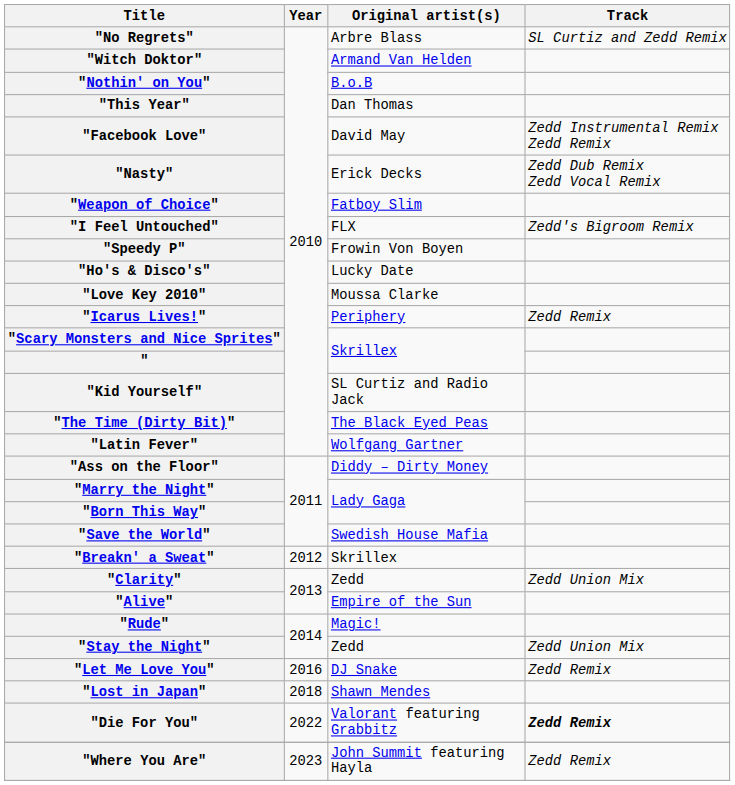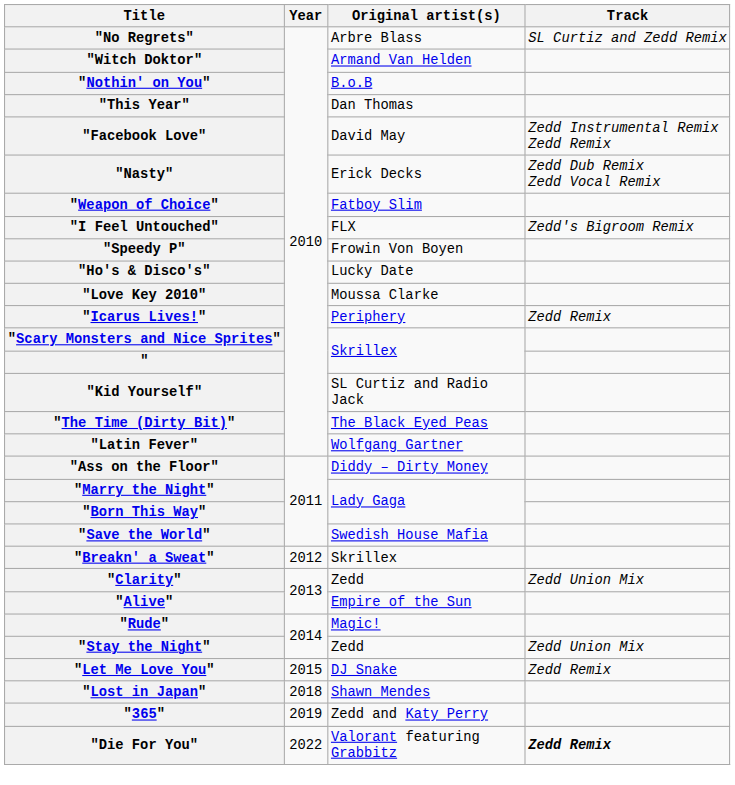 <table class="wikitable plainrowheaders">
 <tr>
 <th>Title</th>
 <th style="text-align:center; width:35px;">Year</th>
 <th width="180">Original artist(s)</th>
 <th>Track</th>
 </tr>
 <tr>
 <th scope="row">"No Regrets"</th>
 <td style="text-align:center;" rowspan="17">2010</td>
 <td>Arbre Blass</td>
 <td><em>SL Curtiz and Zedd Remix</em></td>
 </tr>
 <tr>
 <th scope="row">"Witch Doktor"</th>
 <td><a href='#'>Armand Van Helden</a></td>
 <td></td>
 </tr>
 <tr>
 <th scope="row">"<a href='#'>Nothin' on You</a>"</th>
 <td><a href='#'>B.o.B</a></td>
 <td></td>
 </tr>
 <tr>
 <th scope="row">"This Year"</th>
 <td>Dan Thomas</td>
 <td></td>
 </tr>
 <tr>
 <th scope="row">"Facebook Love"</th>
 <td>David May</td>
 <td><em>Zedd Instrumental Remix</em><br><em>Zedd Remix</em></td>
 </tr>
 <tr>
 <th scope="row">"Nasty"</th>
 <td>Erick Decks</td>
 <td><em>Zedd Dub Remix</em><br><em>Zedd Vocal Remix</em></td>
 </tr>
 <tr>
 <th scope="row">"<a href='#'>Weapon of Choice</a>"</th>
 <td><a href='#'>Fatboy Slim</a></td>
 <td></td>
 </tr>
 <tr>
 <th scope="row">"I Feel Untouched"</th>
 <td>FLX</td>
 <td><em>Zedd's Bigroom Remix</em></td>
 </tr>
 <tr>
 <th scope="row">"Speedy P"</th>
 <td>Frowin Von Boyen</td>
 <td></td>
 </tr>
 <tr>
 <th scope="row">"Ho's & Disco's"</th>
 <td>Lucky Date</td>
 <td></td>
 </tr>
 <tr>
 <th scope="row">"Love Key 2010"</th>
 <td>Moussa Clarke</td>
 <td></td>
 </tr>
 <tr>
 <th scope="row">"<a href='#'>Icarus Lives!</a>"</th>
 <td><a href='#'>Periphery</a></td>
 <td><em>Zedd Remix</em></td>
 </tr>
 <tr>
 <th scope="row">"<a href='#'>Scary Monsters and Nice Sprites</a>"</th>
 <td rowspan="2"><a href='#'>Skrillex</a></td>
 <td></td>
 </tr>
 <tr>
 <th scope="row">"</th>
 <td></td>
 </tr>
 <tr>
 <th scope="row">"Kid Yourself"</th>
 <td>SL Curtiz and Radio Jack</td>
 <td></td>
 </tr>
 <tr>
 <th scope="row">"<a href='#'>The Time (Dirty Bit)</a>"</th>
 <td><a href='#'>The Black Eyed Peas</a></td>
 <td></td>
 </tr>
 <tr>
 <th scope="row">"Latin Fever"</th>
 <td><a href='#'>Wolfgang Gartner</a></td>
 <td></td>
 </tr>
 <tr>
 <th scope="row">"Ass on the Floor"</th>
 <td style="text-align:center;" rowspan="4">2011</td>
 <td><a href='#'>Diddy – Dirty Money</a></td>
 <td></td>
 </tr>
 <tr>
 <th scope="row">"<a href='#'>Marry the Night</a>"</th>
 <td rowspan="2"><a href='#'>Lady Gaga</a></td>
 <td></td>
 </tr>
 <tr>
 <th scope="row">"<a href='#'>Born This Way</a>"</th>
 <td></td>
 </tr>
 <tr>
 <th scope="row">"<a href='#'>Save the World</a>"</th>
 <td><a href='#'>Swedish House Mafia</a></td>
 <td></td>
 </tr>
 <tr>
 <th scope="row">"<a href='#'>Breakn' a Sweat</a>"</th>
 <td style="text-align:center;">2012</td>
 <td>Skrillex</td>
 <td></td>
 </tr>
 <tr>
 <th scope="row">"<a href='#'>Clarity</a>"</th>
 <td style="text-align:center;" rowspan="2">2013</td>
 <td>Zedd</td>
 <td><em>Zedd Union Mix</em></td>
 </tr>
 <tr>
 <th scope="row">"<a href='#'>Alive</a>"</th>
 <td><a href='#'>Empire of the Sun</a></td>
 <td></td>
 </tr>
 <tr>
 <th scope="row">"<a href='#'>Rude</a>"</th>
 <td style="text-align:center;" rowspan="2">2014</td>
 <td><a href='#'>Magic!</a></td>
 <td></td>
 </tr>
 <tr>
 <th scope="row">"<a href='#'>Stay the Night</a>"</th>
 <td>Zedd</td>
 <td><em>Zedd Union Mix</em></td>
 </tr>
 <tr>
 <th scope="row">"<a href='#'>Let Me Love You</a>"</th>
-<td style="text-align:center;">2016</td>
+<td style="text-align:center;">2015</td>
 <td><a href='#'>DJ Snake</a></td>
 <td><em>Zedd Remix</em></td>
 </tr>
 <tr>
 <th scope="row">"<a href='#'>Lost in Japan</a>"</th>
 <td style="text-align:center;">2018</td>
 <td><a href='#'>Shawn Mendes</a></td>
+<td></td>
+</tr>
+<tr>
+<th scope="row">"<a href='#'>365</a>"</th>
+<td style="text-align:center;">2019</td>
+<td>Zedd and <a href='#'>Katy Perry</a></td>
 <td></td>
 </tr>
 <tr>
 <th scope="row">"Die For You"</th>
 <td style="text-align:center;">2022</td>
 <td><a href='#'>Valorant</a> featuring <a href='#'>Grabbitz</a></td>
 <td><strong><em>Zedd Remix</em></strong></td>
 </tr>
 <tr>
 </tr>
 <tr>
-<th scope="row">"Where You Are"</th>
-<td style="text-align:center;">2023</td>
-<td><a href='#'>John Summit</a> featuring Hayla</td>
-<td><em>Zedd Remix</em></td>
-</tr>
-<tr>
 </tr>
 </table>
